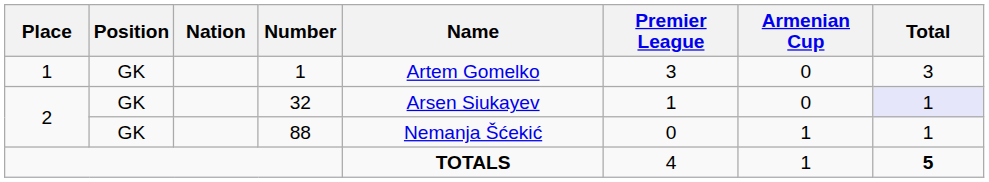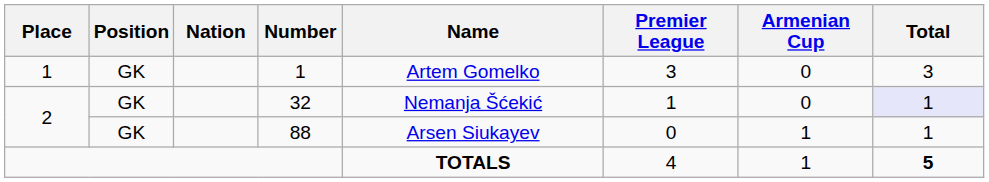 <table class="wikitable" style="font-size: 95%; text-align: center;">
 <tr>
 <th width=60>Place</th>
 <th width=60>Position</th>
 <th width=60>Nation</th>
 <th width=60>Number</th>
 <th width=200>Name</th>
 <th width=100><a href='#'>Premier League</a></th>
 <th width=100><a href='#'>Armenian Cup</a></th>
 <th width=80><strong>Total</strong></th>
 </tr>
 <tr>
 <td>1</td>
 <td>GK</td>
 <td></td>
 <td>1</td>
 <td><a href='#'>Artem Gomelko</a></td>
 <td>3</td>
 <td>0</td>
 <td>3</td>
 </tr>
 <tr>
 <td rowspan="2">2</td>
 <td>GK</td>
 <td></td>
 <td>32</td>
-<td><a href='#'>Arsen Siukayev</a></td>
+<td><a href='#'>Nemanja Šćekić</a></td>
 <td>1</td>
 <td>0</td>
 <td style="background: lavender;">1</td>
 </tr>
 <tr>
 <td>GK</td>
 <td></td>
 <td>88</td>
-<td><a href='#'>Nemanja Šćekić</a></td>
+<td><a href='#'>Arsen Siukayev</a></td>
 <td>0</td>
 <td>1</td>
 <td>1</td>
 </tr>
 <tr>
 <td colspan="4"></td>
 <td><strong>TOTALS</strong></td>
 <td>4</td>
 <td>1</td>
 <td><strong>5</strong></td>
 </tr>
 </table>
